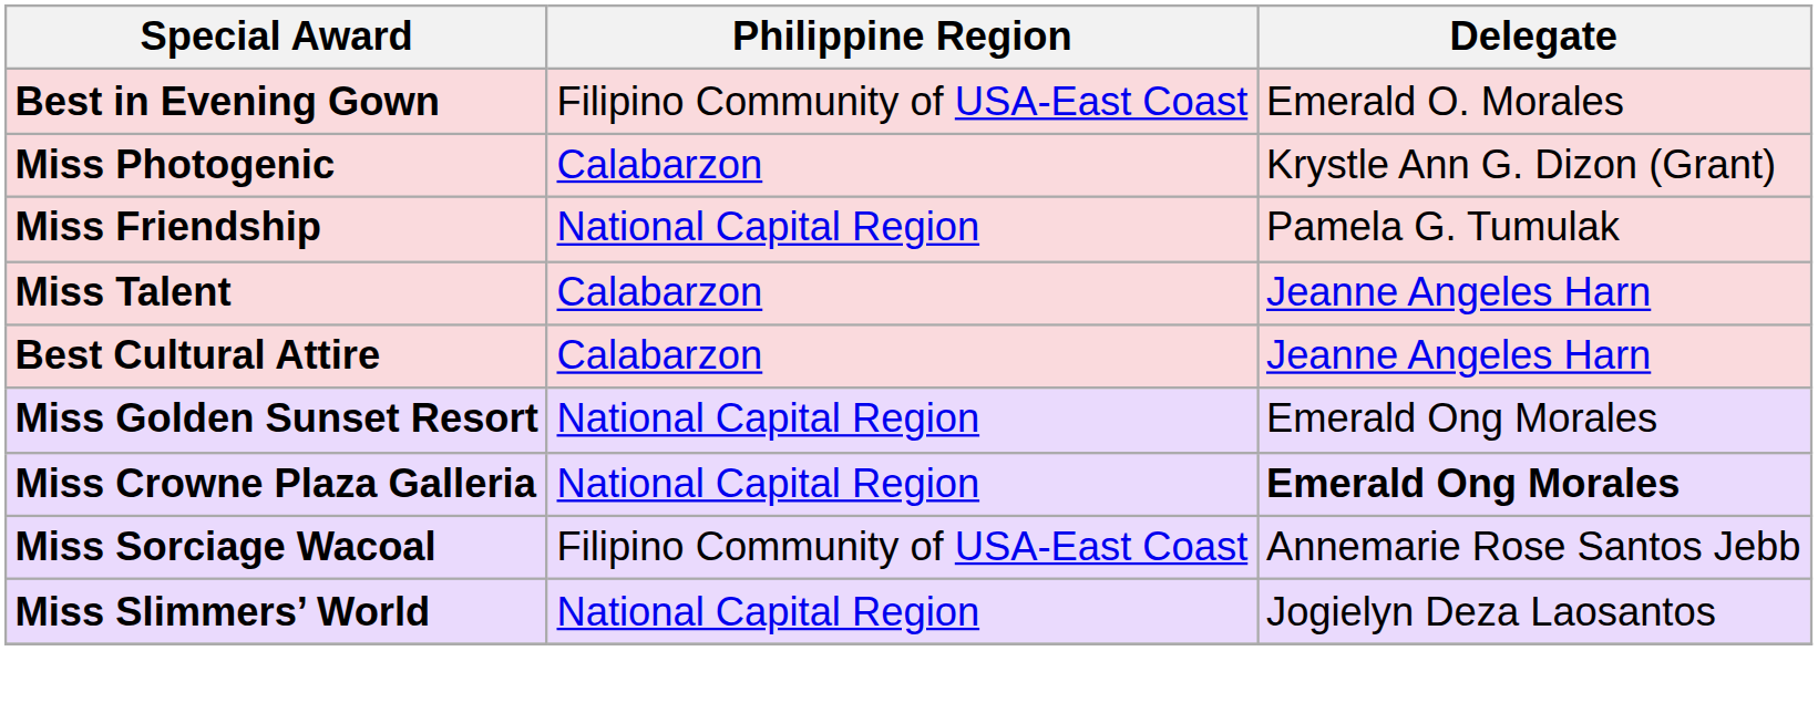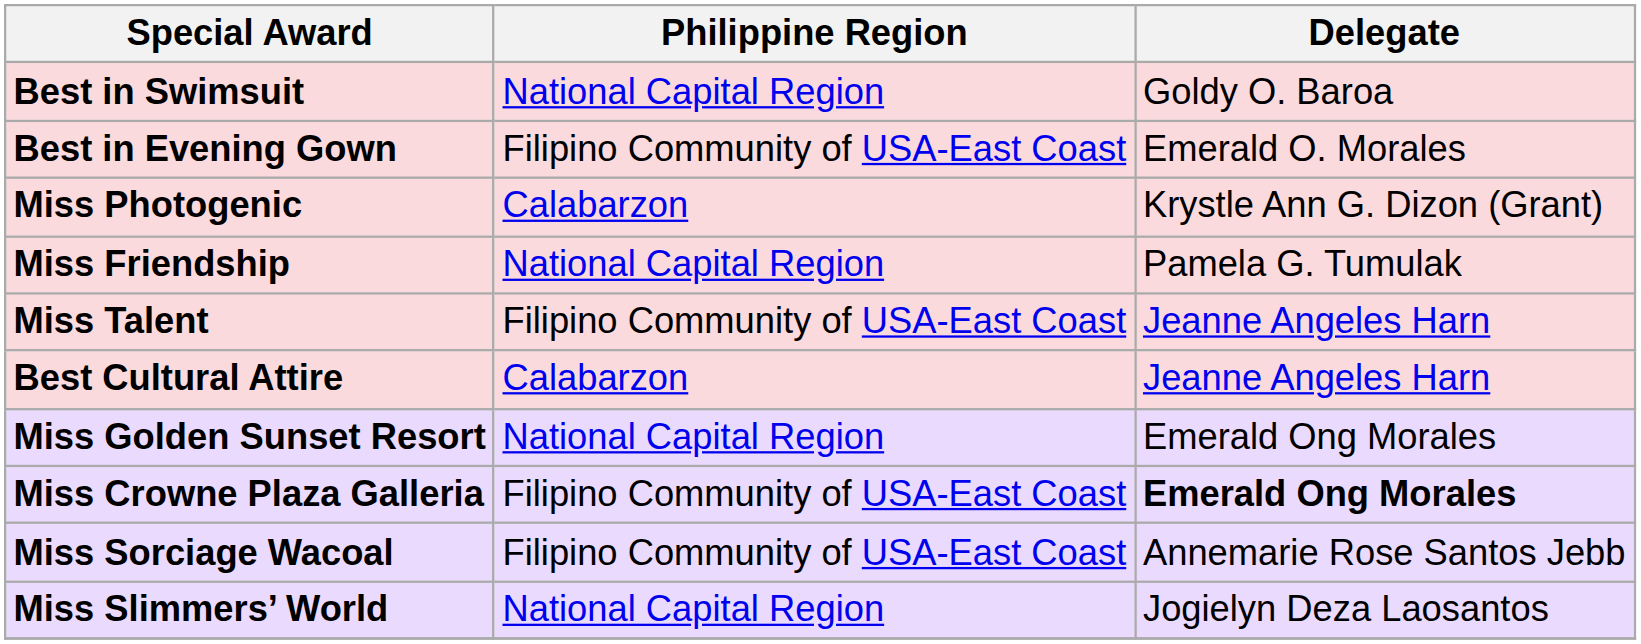 <table class="wikitable">
 <tr>
 <th>Special Award</th>
 <th>Philippine Region</th>
 <th>Delegate</th>
+</tr>
+<tr>
+<td style="background-color:#FADADD;"><strong>Best in Swimsuit</strong></td>
+<td style="background-color:#FADADD;"><a href='#'>National Capital Region</a></td>
+<td style="background-color:#FADADD;">Goldy O. Baroa</td>
 </tr>
 <tr>
 <td style="background-color:#FADADD;"><strong>Best in Evening Gown</strong></td>
 <td style="background-color:#FADADD;">Filipino Community of <a href='#'>USA-East Coast</a></td>
 <td style="background-color:#FADADD;">Emerald O. Morales</td>
 </tr>
 <tr>
 <td style="background-color:#FADADD;"><strong>Miss Photogenic</strong></td>
 <td style="background-color:#FADADD;"><a href='#'>Calabarzon</a></td>
 <td style="background-color:#FADADD;">Krystle Ann G. Dizon (Grant)</td>
 </tr>
 <tr>
 <td style="background-color:#FADADD;"><strong>Miss Friendship</strong></td>
 <td style="background-color:#FADADD;"><a href='#'>National Capital Region</a></td>
 <td style="background-color:#FADADD;">Pamela G. Tumulak</td>
 </tr>
 <tr>
 <td style="background-color:#FADADD;"><strong>Miss Talent</strong></td>
-<td style="background-color:#FADADD;"><a href='#'>Calabarzon</a></td>
+<td style="background-color:#FADADD;">Filipino Community of <a href='#'>USA-East Coast</a></td>
 <td style="background-color:#FADADD;"><a href='#'>Jeanne Angeles Harn</a></td>
 </tr>
 <tr>
 <td style="background-color:#FADADD;"><strong>Best Cultural Attire</strong></td>
 <td style="background-color:#FADADD;"><a href='#'>Calabarzon</a></td>
 <td style="background-color:#FADADD;"><a href='#'>Jeanne Angeles Harn</a></td>
 </tr>
 <tr>
 <td style="background-color:#eadafd;"><strong>Miss Golden Sunset Resort</strong></td>
 <td style="background-color:#eadafd;"><a href='#'>National Capital Region</a></td>
 <td style="background-color:#eadafd;">Emerald Ong Morales</td>
 </tr>
 <tr>
 <td style="background-color:#eadafd;"><strong>Miss Crowne Plaza Galleria</strong></td>
-<td style="background-color:#eadafd;"><a href='#'>National Capital Region</a></td>
+<td style="background-color:#eadafd;">Filipino Community of <a href='#'>USA-East Coast</a></td>
 <td style="background-color:#eadafd;"><strong>Emerald Ong Morales</strong></td>
 </tr>
 <tr>
 <td style="background-color:#eadafd;"><strong>Miss Sorciage Wacoal</strong></td>
 <td style="background-color:#eadafd;">Filipino Community of <a href='#'>USA-East Coast</a></td>
 <td style="background-color:#eadafd;">Annemarie Rose Santos Jebb</td>
 </tr>
 <tr>
 <td style="background-color:#eadafd;"><strong>Miss Slimmers’ World </strong></td>
 <td style="background-color:#eadafd;"><a href='#'>National Capital Region</a></td>
 <td style="background-color:#eadafd;">Jogielyn Deza Laosantos</td>
 </tr>
 <tr>
 </tr>
 </table>
